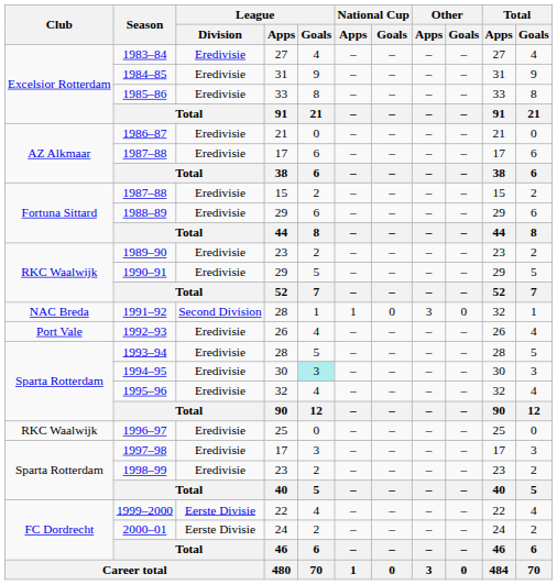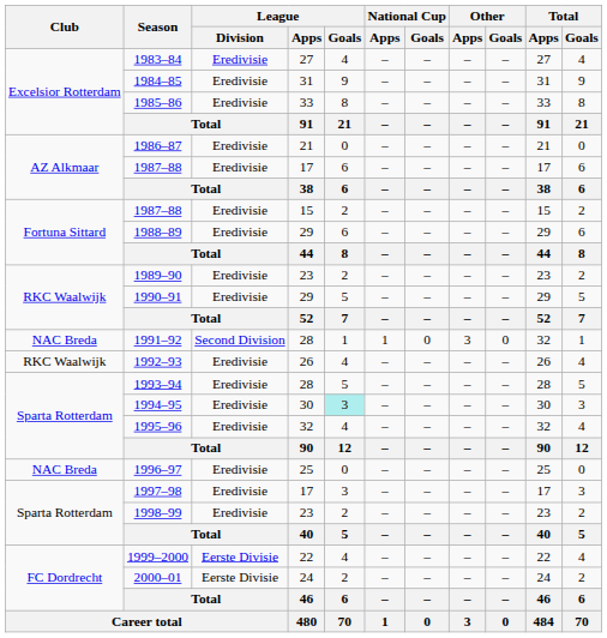 <table class="wikitable" style="text-align:center">
 <tr>
 <th rowspan="2">Club</th>
 <th rowspan="2">Season</th>
 <th colspan="3">League</th>
 <th colspan="2">National Cup</th>
 <th colspan="2">Other</th>
 <th colspan="2">Total</th>
 </tr>
 <tr>
 <th>Division</th>
 <th>Apps</th>
 <th>Goals</th>
 <th>Apps</th>
 <th>Goals</th>
 <th>Apps</th>
 <th>Goals</th>
 <th>Apps</th>
 <th>Goals</th>
 </tr>
 <tr>
 <td rowspan="4"><a href='#'>Excelsior Rotterdam</a></td>
 <td><a href='#'>1983–84</a></td>
 <td><a href='#'>Eredivisie</a></td>
 <td>27</td>
 <td>4</td>
 <td>–</td>
 <td>–</td>
 <td>–</td>
 <td>–</td>
 <td>27</td>
 <td>4</td>
 </tr>
 <tr>
 <td><a href='#'>1984–85</a></td>
 <td>Eredivisie</td>
 <td>31</td>
 <td>9</td>
 <td>–</td>
 <td>–</td>
 <td>–</td>
 <td>–</td>
 <td>31</td>
 <td>9</td>
 </tr>
 <tr>
 <td><a href='#'>1985–86</a></td>
 <td>Eredivisie</td>
 <td>33</td>
 <td>8</td>
 <td>–</td>
 <td>–</td>
 <td>–</td>
 <td>–</td>
 <td>33</td>
 <td>8</td>
 </tr>
 <tr>
 <th colspan="2">Total</th>
 <th>91</th>
 <th>21</th>
 <th>–</th>
 <th>–</th>
 <th>–</th>
 <th>–</th>
 <th>91</th>
 <th>21</th>
 </tr>
 <tr>
 <td rowspan="3"><a href='#'>AZ Alkmaar</a></td>
 <td><a href='#'>1986–87</a></td>
 <td>Eredivisie</td>
 <td>21</td>
 <td>0</td>
 <td>–</td>
 <td>–</td>
 <td>–</td>
 <td>–</td>
 <td>21</td>
 <td>0</td>
 </tr>
 <tr>
 <td><a href='#'>1987–88</a></td>
 <td>Eredivisie</td>
 <td>17</td>
 <td>6</td>
 <td>–</td>
 <td>–</td>
 <td>–</td>
 <td>–</td>
 <td>17</td>
 <td>6</td>
 </tr>
 <tr>
 <th colspan="2">Total</th>
 <th>38</th>
 <th>6</th>
 <th>–</th>
 <th>–</th>
 <th>–</th>
 <th>–</th>
 <th>38</th>
 <th>6</th>
 </tr>
 <tr>
 <td rowspan="3"><a href='#'>Fortuna Sittard</a></td>
 <td><a href='#'>1987–88</a></td>
 <td>Eredivisie</td>
 <td>15</td>
 <td>2</td>
 <td>–</td>
 <td>–</td>
 <td>–</td>
 <td>–</td>
 <td>15</td>
 <td>2</td>
 </tr>
 <tr>
 <td><a href='#'>1988–89</a></td>
 <td>Eredivisie</td>
 <td>29</td>
 <td>6</td>
 <td>–</td>
 <td>–</td>
 <td>–</td>
 <td>–</td>
 <td>29</td>
 <td>6</td>
 </tr>
 <tr>
 <th colspan="2">Total</th>
 <th>44</th>
 <th>8</th>
 <th>–</th>
 <th>–</th>
 <th>–</th>
 <th>–</th>
 <th>44</th>
 <th>8</th>
 </tr>
 <tr>
 <td rowspan="3"><a href='#'>RKC Waalwijk</a></td>
 <td><a href='#'>1989–90</a></td>
 <td>Eredivisie</td>
 <td>23</td>
 <td>2</td>
 <td>–</td>
 <td>–</td>
 <td>–</td>
 <td>–</td>
 <td>23</td>
 <td>2</td>
 </tr>
 <tr>
 <td><a href='#'>1990–91</a></td>
 <td>Eredivisie</td>
 <td>29</td>
 <td>5</td>
 <td>–</td>
 <td>–</td>
 <td>–</td>
 <td>–</td>
 <td>29</td>
 <td>5</td>
 </tr>
 <tr>
 <th colspan="2">Total</th>
 <th>52</th>
 <th>7</th>
 <th>–</th>
 <th>–</th>
 <th>–</th>
 <th>–</th>
 <th>52</th>
 <th>7</th>
 </tr>
 <tr>
 <td><a href='#'>NAC Breda</a></td>
 <td><a href='#'>1991–92</a></td>
 <td><a href='#'>Second Division</a></td>
 <td>28</td>
 <td>1</td>
 <td>1</td>
 <td>0</td>
 <td>3</td>
 <td>0</td>
 <td>32</td>
 <td>1</td>
 </tr>
 <tr>
-<td><a href='#'>Port Vale</a></td>
+<td>RKC Waalwijk</td>
 <td><a href='#'>1992–93</a></td>
 <td>Eredivisie</td>
 <td>26</td>
 <td>4</td>
 <td>–</td>
 <td>–</td>
 <td>–</td>
 <td>–</td>
 <td>26</td>
 <td>4</td>
 </tr>
 <tr>
 <td rowspan="4"><a href='#'>Sparta Rotterdam</a></td>
 <td><a href='#'>1993–94</a></td>
 <td>Eredivisie</td>
 <td>28</td>
 <td>5</td>
 <td>–</td>
 <td>–</td>
 <td>–</td>
 <td>–</td>
 <td>28</td>
 <td>5</td>
 </tr>
 <tr>
 <td><a href='#'>1994–95</a></td>
 <td>Eredivisie</td>
 <td>30</td>
 <td style="background: paleturquoise;">3</td>
 <td>–</td>
 <td>–</td>
 <td>–</td>
 <td>–</td>
 <td>30</td>
 <td>3</td>
 </tr>
 <tr>
 <td><a href='#'>1995–96</a></td>
 <td>Eredivisie</td>
 <td>32</td>
 <td>4</td>
 <td>–</td>
 <td>–</td>
 <td>–</td>
 <td>–</td>
 <td>32</td>
 <td>4</td>
 </tr>
 <tr>
 <th colspan="2">Total</th>
 <th>90</th>
 <th>12</th>
 <th>–</th>
 <th>–</th>
 <th>–</th>
 <th>–</th>
 <th>90</th>
 <th>12</th>
 </tr>
 <tr>
-<td>RKC Waalwijk</td>
+<td><a href='#'>NAC Breda</a></td>
 <td><a href='#'>1996–97</a></td>
 <td>Eredivisie</td>
 <td>25</td>
 <td>0</td>
 <td>–</td>
 <td>–</td>
 <td>–</td>
 <td>–</td>
 <td>25</td>
 <td>0</td>
 </tr>
 <tr>
 <td rowspan="3">Sparta Rotterdam</td>
 <td><a href='#'>1997–98</a></td>
 <td>Eredivisie</td>
 <td>17</td>
 <td>3</td>
 <td>–</td>
 <td>–</td>
 <td>–</td>
 <td>–</td>
 <td>17</td>
 <td>3</td>
 </tr>
 <tr>
 <td><a href='#'>1998–99</a></td>
 <td>Eredivisie</td>
 <td>23</td>
 <td>2</td>
 <td>–</td>
 <td>–</td>
 <td>–</td>
 <td>–</td>
 <td>23</td>
 <td>2</td>
 </tr>
 <tr>
 <th colspan="2">Total</th>
 <th>40</th>
 <th>5</th>
 <th>–</th>
 <th>–</th>
 <th>–</th>
 <th>–</th>
 <th>40</th>
 <th>5</th>
 </tr>
 <tr>
 <td rowspan="3"><a href='#'>FC Dordrecht</a></td>
 <td><a href='#'>1999–2000</a></td>
 <td><a href='#'>Eerste Divisie</a></td>
 <td>22</td>
 <td>4</td>
 <td>–</td>
 <td>–</td>
 <td>–</td>
 <td>–</td>
 <td>22</td>
 <td>4</td>
 </tr>
 <tr>
 <td><a href='#'>2000–01</a></td>
 <td>Eerste Divisie</td>
 <td>24</td>
 <td>2</td>
 <td>–</td>
 <td>–</td>
 <td>–</td>
 <td>–</td>
 <td>24</td>
 <td>2</td>
 </tr>
 <tr>
 <th colspan="2">Total</th>
 <th>46</th>
 <th>6</th>
 <th>–</th>
 <th>–</th>
 <th>–</th>
 <th>–</th>
 <th>46</th>
 <th>6</th>
 </tr>
 <tr>
 <th colspan="3">Career total</th>
 <th>480</th>
 <th>70</th>
 <th>1</th>
 <th>0</th>
 <th>3</th>
 <th>0</th>
 <th>484</th>
 <th>70</th>
 </tr>
 </table>
